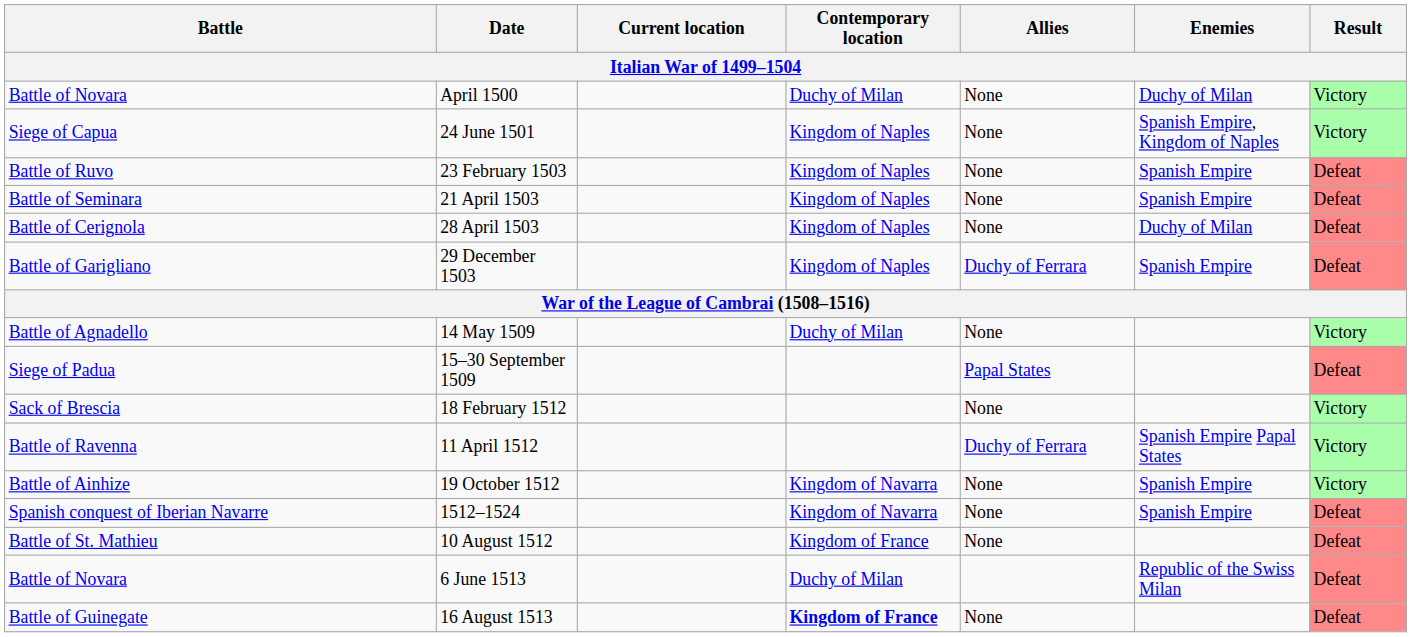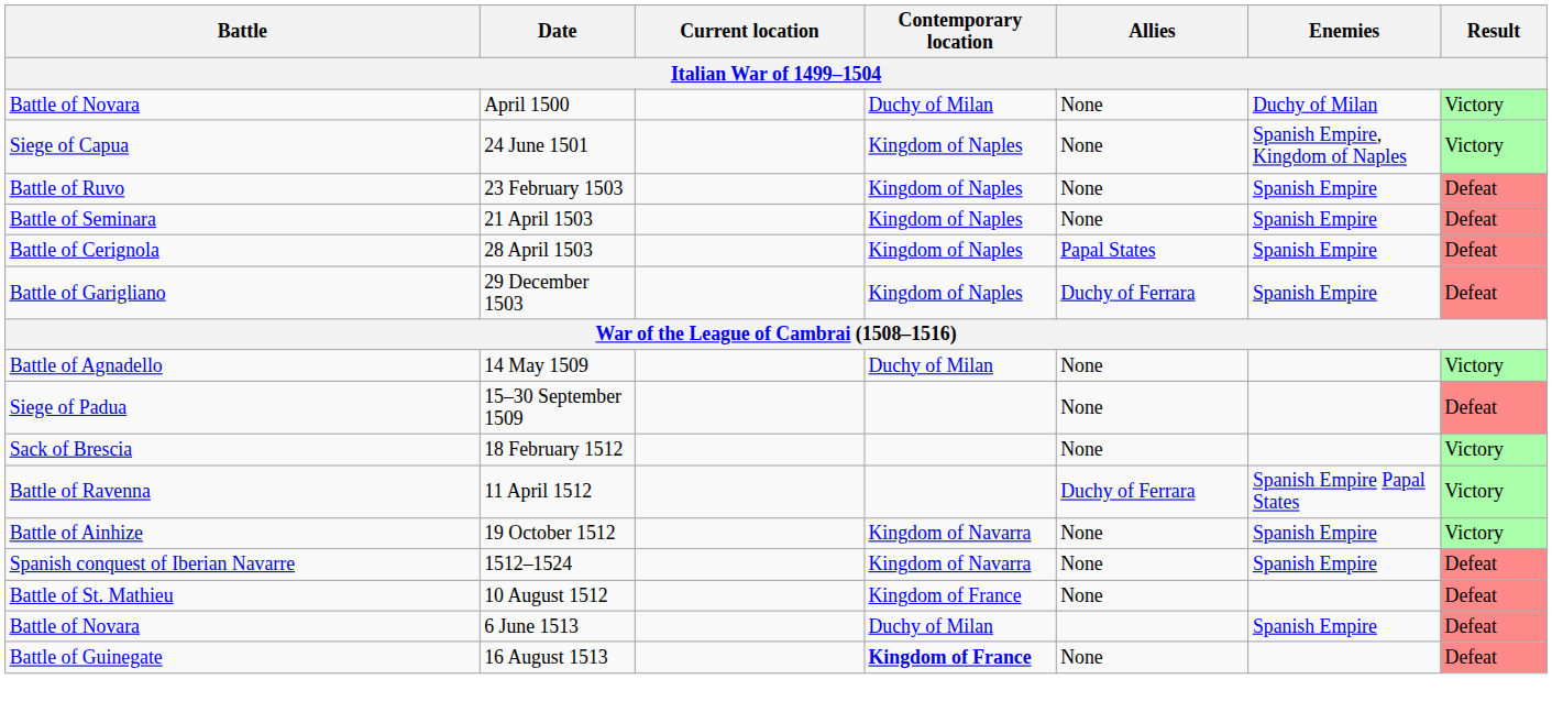 <table class="wikitable sortable" style="width:100%;">
 <tr>
 <th>Battle</th>
 <th style="width:120px;">Date</th>
 <th style="width:180px;">Current location</th>
 <th style="width:150px;">Contemporary location</th>
 <th style="width:150px;">Allies</th>
 <th style="width:150px;">Enemies</th>
 <th style="width:80px;">Result</th>
 </tr>
 <tr>
 <th colspan="7"><a href='#'>Italian War of 1499–1504</a></th>
 </tr>
 <tr>
 <td><a href='#'>Battle of Novara</a></td>
 <td>April 1500</td>
 <td></td>
 <td> <a href='#'>Duchy of Milan</a></td>
 <td>None</td>
 <td> <a href='#'>Duchy of Milan</a></td>
 <td style="background:#AFA">Victory</td>
 </tr>
 <tr>
 <td><a href='#'>Siege of Capua</a></td>
 <td>24 June 1501</td>
 <td></td>
 <td> <a href='#'>Kingdom of Naples</a></td>
 <td>None</td>
 <td> <a href='#'>Spanish Empire</a>, <a href='#'>Kingdom of Naples</a></td>
 <td style="background:#AFA">Victory</td>
 </tr>
 <tr>
 <td><a href='#'>Battle of Ruvo</a></td>
 <td>23 February 1503</td>
 <td></td>
 <td> <a href='#'>Kingdom of Naples</a></td>
 <td>None</td>
 <td> <a href='#'>Spanish Empire</a></td>
 <td style="background:#F88">Defeat</td>
 </tr>
 <tr>
 <td><a href='#'>Battle of Seminara</a></td>
 <td>21 April 1503</td>
 <td></td>
 <td> <a href='#'>Kingdom of Naples</a></td>
 <td>None</td>
 <td> <a href='#'>Spanish Empire</a></td>
 <td style="background:#F88">Defeat</td>
 </tr>
 <tr>
 <td><a href='#'>Battle of Cerignola</a></td>
 <td>28 April 1503</td>
 <td></td>
 <td> <a href='#'>Kingdom of Naples</a></td>
-<td>None</td>
-<td> <a href='#'>Duchy of Milan</a></td>
+<td> <a href='#'>Papal States</a></td>
+<td> <a href='#'>Spanish Empire</a></td>
 <td style="background:#F88">Defeat</td>
 </tr>
 <tr>
 <td><a href='#'>Battle of Garigliano</a></td>
 <td>29 December 1503</td>
 <td></td>
 <td> <a href='#'>Kingdom of Naples</a></td>
 <td> <a href='#'>Duchy of Ferrara</a></td>
 <td> <a href='#'>Spanish Empire</a></td>
 <td style="background:#F88">Defeat</td>
 </tr>
 <tr>
 <th colspan="7"><a href='#'>War of the League of Cambrai</a> (1508–1516)</th>
 </tr>
 <tr>
 <td><a href='#'>Battle of Agnadello</a></td>
 <td>14 May 1509</td>
 <td></td>
 <td> <a href='#'>Duchy of Milan</a></td>
 <td>None</td>
 <td></td>
 <td style="background:#AFA">Victory</td>
 </tr>
 <tr>
 <td><a href='#'>Siege of Padua</a></td>
 <td>15–30 September 1509</td>
 <td></td>
 <td></td>
-<td> <a href='#'>Papal States</a></td>
+<td>None</td>
 <td></td>
 <td style="background:#F88">Defeat</td>
 </tr>
 <tr>
 <td><a href='#'>Sack of Brescia</a></td>
 <td>18 February 1512</td>
 <td></td>
 <td></td>
 <td>None</td>
 <td></td>
 <td style="background:#AFA">Victory</td>
 </tr>
 <tr>
 <td><a href='#'>Battle of Ravenna</a></td>
 <td>11 April 1512</td>
 <td></td>
 <td></td>
 <td> <a href='#'>Duchy of Ferrara</a></td>
 <td> <a href='#'>Spanish Empire</a> <a href='#'>Papal States</a></td>
 <td style="background:#AFA">Victory</td>
 </tr>
 <tr>
 <td><a href='#'>Battle of Ainhize</a></td>
 <td>19 October 1512</td>
 <td></td>
 <td> <a href='#'>Kingdom of Navarra</a></td>
 <td>None</td>
 <td> <a href='#'>Spanish Empire</a></td>
 <td style="background:#AFA">Victory</td>
 </tr>
 <tr>
 <td><a href='#'>Spanish conquest of Iberian Navarre</a></td>
 <td>1512–1524</td>
 <td></td>
 <td> <a href='#'>Kingdom of Navarra</a></td>
 <td>None</td>
 <td> <a href='#'>Spanish Empire</a></td>
 <td style="background:#F88">Defeat</td>
 </tr>
 <tr>
 <td><a href='#'>Battle of St. Mathieu</a></td>
 <td>10 August 1512</td>
 <td></td>
 <td> <a href='#'>Kingdom of France</a></td>
 <td>None</td>
 <td></td>
 <td style="background:#F88">Defeat</td>
 </tr>
 <tr>
 <td><a href='#'>Battle of Novara</a></td>
 <td>6 June 1513</td>
 <td></td>
 <td> <a href='#'>Duchy of Milan</a></td>
 <td></td>
-<td> <a href='#'>Republic of the Swiss</a> <a href='#'>Milan</a></td>
+<td> <a href='#'>Spanish Empire</a></td>
 <td style="background:#F88">Defeat</td>
 </tr>
 <tr>
 <td><a href='#'>Battle of Guinegate</a></td>
 <td>16 August 1513</td>
 <td></td>
 <td><strong> <a href='#'>Kingdom of France</a></strong></td>
 <td>None</td>
 <td></td>
 <td style="background:#F88">Defeat</td>
 </tr>
 </table>
